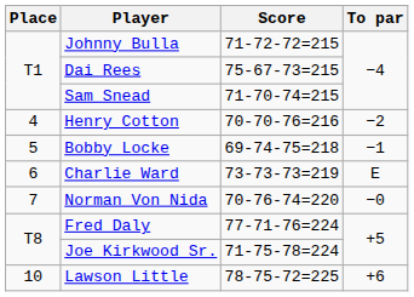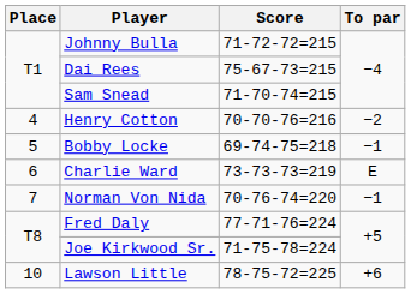 <table class=wikitable>
 <tr>
 <th>Place</th>
 <th>Player</th>
 <th>Score</th>
 <th>To par</th>
 </tr>
 <tr>
 <td rowspan=3 align=center>T1</td>
 <td> <a href='#'>Johnny Bulla</a></td>
 <td>71-72-72=215</td>
 <td rowspan=3 align=center>−4</td>
 </tr>
 <tr>
 <td> <a href='#'>Dai Rees</a></td>
 <td>75-67-73=215</td>
 </tr>
 <tr>
 <td> <a href='#'>Sam Snead</a></td>
 <td>71-70-74=215</td>
 </tr>
 <tr>
 <td align=center>4</td>
 <td> <a href='#'>Henry Cotton</a></td>
 <td>70-70-76=216</td>
 <td align=center>−2</td>
 </tr>
 <tr>
 <td align=center>5</td>
 <td> <a href='#'>Bobby Locke</a></td>
 <td>69-74-75=218</td>
 <td align=center>−1</td>
 </tr>
 <tr>
 <td align=center>6</td>
 <td> <a href='#'>Charlie Ward</a></td>
 <td>73-73-73=219</td>
 <td align=center>E</td>
 </tr>
 <tr>
 <td align=center>7</td>
 <td> <a href='#'>Norman Von Nida</a></td>
 <td>70-76-74=220</td>
-<td align=center>−0</td>
+<td align=center>−1</td>
 </tr>
 <tr>
 <td rowspan=2 align=center>T8</td>
 <td> <a href='#'>Fred Daly</a></td>
 <td>77-71-76=224</td>
 <td rowspan=2 align=center>+5</td>
 </tr>
 <tr>
 <td> <a href='#'>Joe Kirkwood Sr.</a></td>
 <td>71-75-78=224</td>
 </tr>
 <tr>
 <td align=center>10</td>
 <td> <a href='#'>Lawson Little</a></td>
 <td>78-75-72=225</td>
 <td align=center>+6</td>
 </tr>
 </table>
